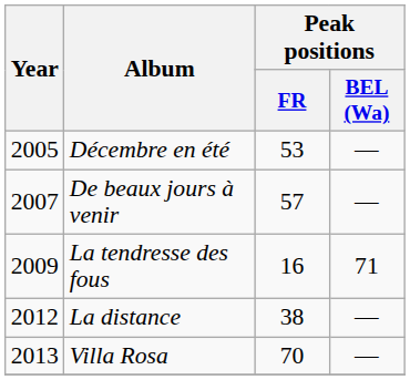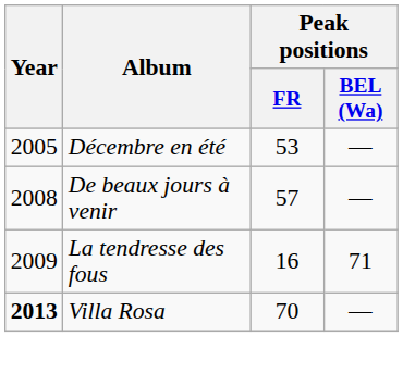 <table class="wikitable">
 <tr>
 <th align="center" rowspan="2" width="10">Year</th>
 <th align="center" rowspan="2" width="120">Album</th>
 <th align="center" colspan="2" width="20">Peak positions</th>
 </tr>
 <tr>
 <th scope="col" style="width:3em;font-size:90%;"><a href='#'>FR</a><br></th>
 <th scope="col" style="width:3em;font-size:90%;"><a href='#'>BEL <br>(Wa)</a><br></th>
 </tr>
 <tr>
 <td style="text-align:center;">2005</td>
 <td><em>Décembre en été</em></td>
 <td style="text-align:center;">53</td>
 <td style="text-align:center;">—</td>
 </tr>
 <tr>
-<td style="text-align:center;">2007</td>
+<td style="text-align:center;">2008</td>
 <td><em>De beaux jours à venir</em></td>
 <td style="text-align:center;">57</td>
 <td style="text-align:center;">—</td>
 </tr>
 <tr>
 <td style="text-align:center;">2009</td>
 <td><em>La tendresse des fous</em></td>
 <td style="text-align:center;">16</td>
 <td style="text-align:center;">71</td>
 </tr>
 <tr>
-<td style="text-align:center;">2012</td>
-<td><em>La distance</em></td>
-<td style="text-align:center;">38</td>
-<td style="text-align:center;">—</td>
-</tr>
-<tr>
-<td style="text-align:center;">2013</td>
+<td style="text-align:center;"><strong>2013</strong></td>
 <td><em>Villa Rosa</em></td>
 <td style="text-align:center;">70</td>
 <td style="text-align:center;">—</td>
 </tr>
 <tr>
 </tr>
 </table>
